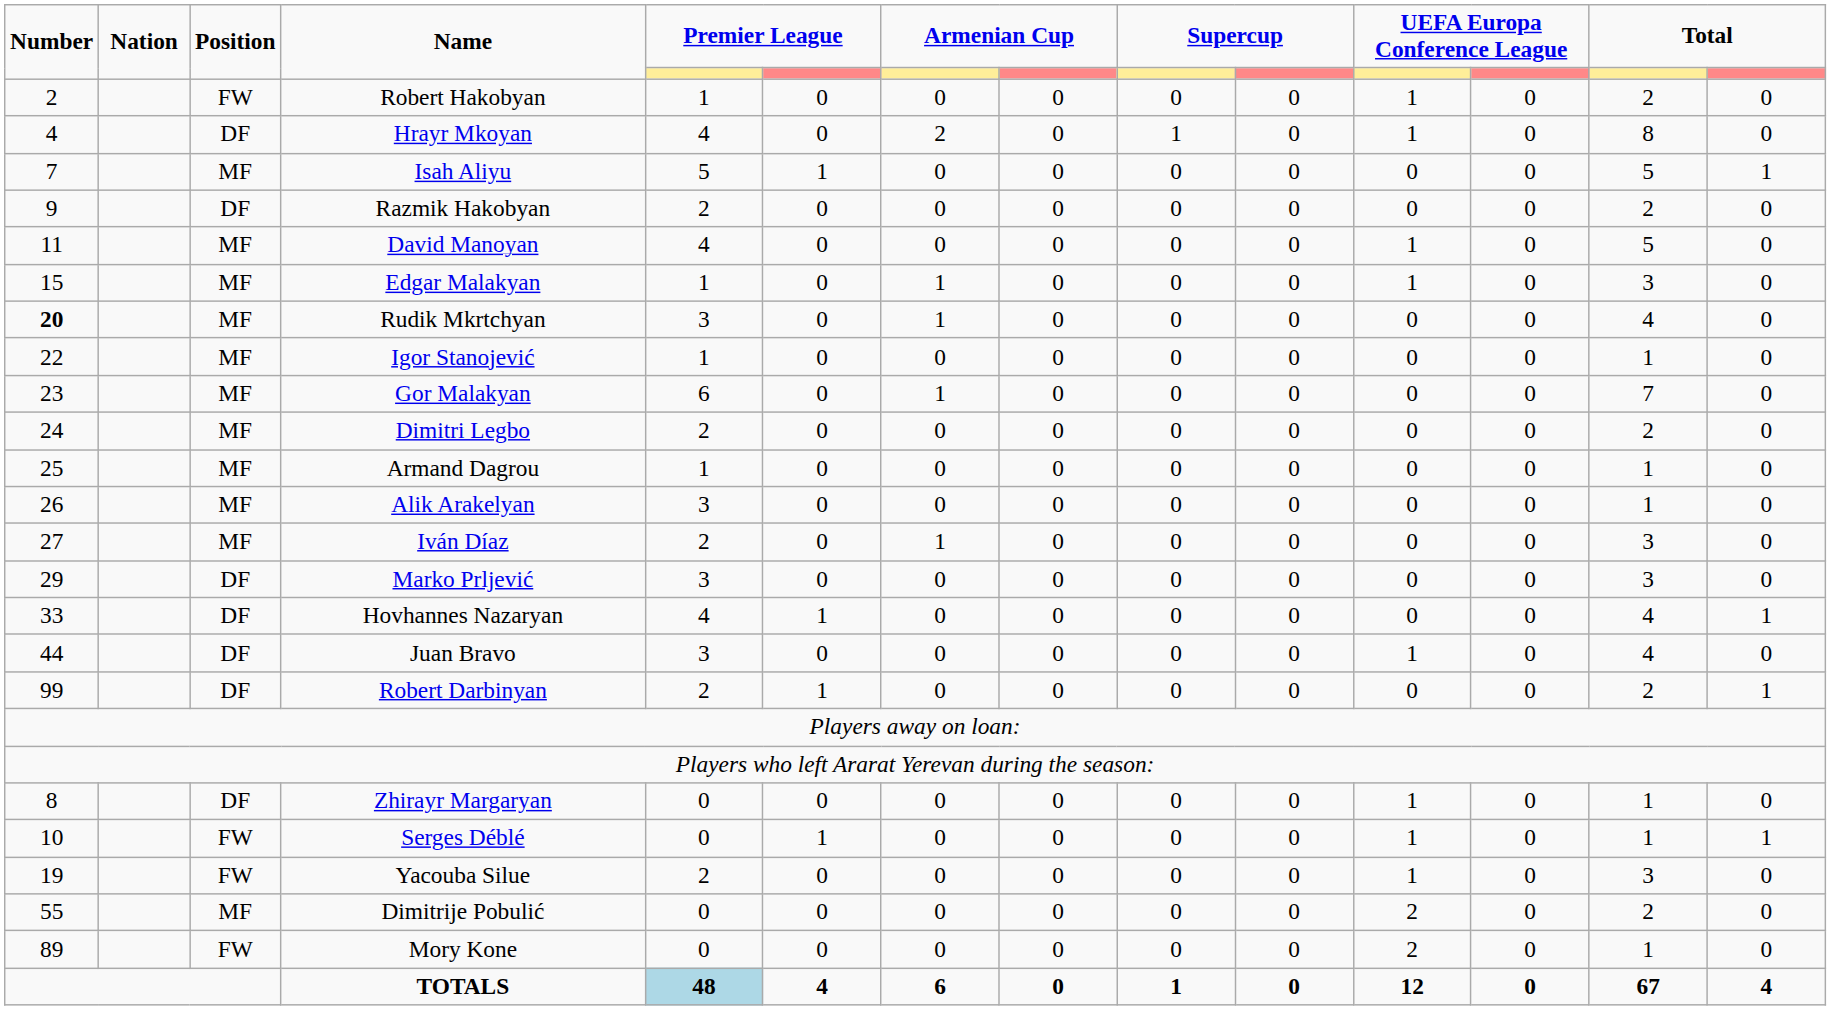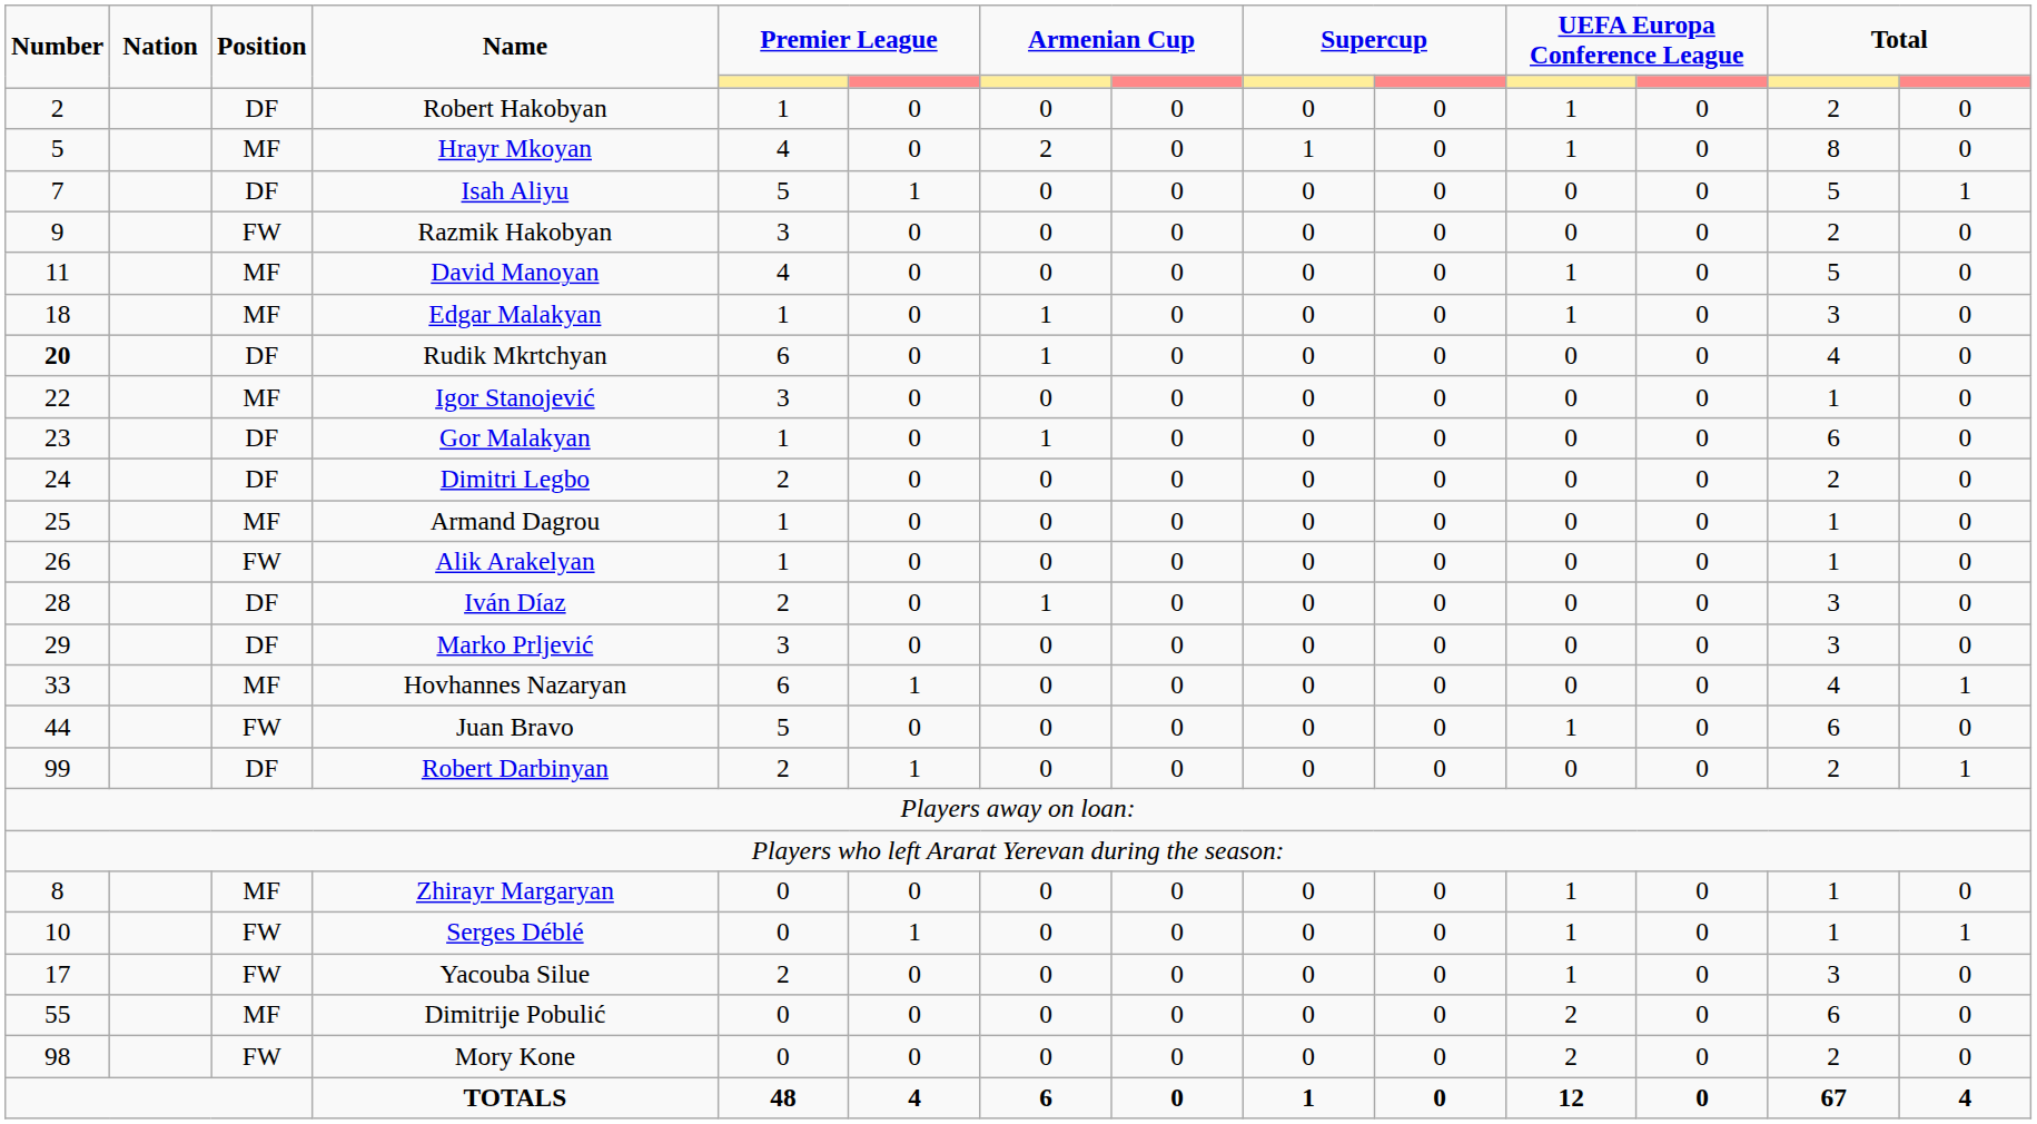 <table class="wikitable" style="text-align:center;">
 <tr>
 <td rowspan="2"  style="width:5%; text-align:center;"><strong>Number</strong></td>
 <td rowspan="2"  style="width:5%; text-align:center;"><strong>Nation</strong></td>
 <td rowspan="2"  style="width:5%; text-align:center;"><strong>Position</strong></td>
 <td rowspan="2"  style="width:20%; text-align:center;"><strong>Name</strong></td>
 <td colspan="2" style="text-align:center;"><strong><a href='#'>Premier League</a></strong></td>
 <td colspan="2" style="text-align:center;"><strong><a href='#'>Armenian Cup</a></strong></td>
 <td colspan="2" style="text-align:center;"><strong><a href='#'>Supercup</a></strong></td>
 <td colspan="2" style="text-align:center;"><strong><a href='#'>UEFA Europa Conference League</a></strong></td>
 <td colspan="2" style="text-align:center;"><strong>Total</strong></td>
 </tr>
 <tr>
 <th style="width:60px; background:#fe9;"></th>
 <th style="width:60px; background:#ff8888;"></th>
 <th style="width:60px; background:#fe9;"></th>
 <th style="width:60px; background:#ff8888;"></th>
 <th style="width:60px; background:#fe9;"></th>
 <th style="width:60px; background:#ff8888;"></th>
 <th style="width:60px; background:#fe9;"></th>
 <th style="width:60px; background:#ff8888;"></th>
 <th style="width:60px; background:#fe9;"></th>
 <th style="width:60px; background:#ff8888;"></th>
 </tr>
 <tr>
 <td>2</td>
 <td></td>
-<td>FW</td>
+<td>DF</td>
 <td>Robert Hakobyan</td>
 <td>1</td>
 <td>0</td>
 <td>0</td>
 <td>0</td>
 <td>0</td>
 <td>0</td>
 <td>1</td>
 <td>0</td>
 <td>2</td>
 <td>0</td>
 </tr>
 <tr>
-<td>4</td>
+<td>5</td>
 <td></td>
-<td>DF</td>
+<td>MF</td>
 <td><a href='#'>Hrayr Mkoyan</a></td>
 <td>4</td>
 <td>0</td>
 <td>2</td>
 <td>0</td>
 <td>1</td>
 <td>0</td>
 <td>1</td>
 <td>0</td>
 <td>8</td>
 <td>0</td>
 </tr>
 <tr>
 <td>7</td>
 <td></td>
-<td>MF</td>
+<td>DF</td>
 <td><a href='#'>Isah Aliyu</a></td>
 <td>5</td>
 <td>1</td>
 <td>0</td>
 <td>0</td>
 <td>0</td>
 <td>0</td>
 <td>0</td>
 <td>0</td>
 <td>5</td>
 <td>1</td>
 </tr>
 <tr>
 <td>9</td>
 <td></td>
-<td>DF</td>
+<td>FW</td>
 <td>Razmik Hakobyan</td>
-<td>2</td>
+<td>3</td>
 <td>0</td>
 <td>0</td>
 <td>0</td>
 <td>0</td>
 <td>0</td>
 <td>0</td>
 <td>0</td>
 <td>2</td>
 <td>0</td>
 </tr>
 <tr>
 <td>11</td>
 <td></td>
 <td>MF</td>
 <td><a href='#'>David Manoyan</a></td>
 <td>4</td>
 <td>0</td>
 <td>0</td>
 <td>0</td>
 <td>0</td>
 <td>0</td>
 <td>1</td>
 <td>0</td>
 <td>5</td>
 <td>0</td>
 </tr>
 <tr>
-<td>15</td>
+<td>18</td>
 <td></td>
 <td>MF</td>
 <td><a href='#'>Edgar Malakyan</a></td>
 <td>1</td>
 <td>0</td>
 <td>1</td>
 <td>0</td>
 <td>0</td>
 <td>0</td>
 <td>1</td>
 <td>0</td>
 <td>3</td>
 <td>0</td>
 </tr>
 <tr>
 <td><strong>20</strong></td>
 <td></td>
-<td>MF</td>
+<td>DF</td>
 <td>Rudik Mkrtchyan</td>
-<td>3</td>
+<td>6</td>
 <td>0</td>
 <td>1</td>
 <td>0</td>
 <td>0</td>
 <td>0</td>
 <td>0</td>
 <td>0</td>
 <td>4</td>
 <td>0</td>
 </tr>
 <tr>
 <td>22</td>
 <td></td>
 <td>MF</td>
 <td><a href='#'>Igor Stanojević</a></td>
-<td>1</td>
+<td>3</td>
 <td>0</td>
 <td>0</td>
 <td>0</td>
 <td>0</td>
 <td>0</td>
 <td>0</td>
 <td>0</td>
 <td>1</td>
 <td>0</td>
 </tr>
 <tr>
 <td>23</td>
 <td></td>
-<td>MF</td>
+<td>DF</td>
 <td><a href='#'>Gor Malakyan</a></td>
-<td>6</td>
+<td>1</td>
 <td>0</td>
 <td>1</td>
 <td>0</td>
 <td>0</td>
 <td>0</td>
 <td>0</td>
 <td>0</td>
-<td>7</td>
+<td>6</td>
 <td>0</td>
 </tr>
 <tr>
 <td>24</td>
 <td></td>
-<td>MF</td>
+<td>DF</td>
 <td><a href='#'>Dimitri Legbo</a></td>
 <td>2</td>
 <td>0</td>
 <td>0</td>
 <td>0</td>
 <td>0</td>
 <td>0</td>
 <td>0</td>
 <td>0</td>
 <td>2</td>
 <td>0</td>
 </tr>
 <tr>
 <td>25</td>
 <td></td>
 <td>MF</td>
 <td>Armand Dagrou</td>
 <td>1</td>
 <td>0</td>
 <td>0</td>
 <td>0</td>
 <td>0</td>
 <td>0</td>
 <td>0</td>
 <td>0</td>
 <td>1</td>
 <td>0</td>
 </tr>
 <tr>
 <td>26</td>
 <td></td>
-<td>MF</td>
+<td>FW</td>
 <td><a href='#'>Alik Arakelyan</a></td>
-<td>3</td>
+<td>1</td>
 <td>0</td>
 <td>0</td>
 <td>0</td>
 <td>0</td>
 <td>0</td>
 <td>0</td>
 <td>0</td>
 <td>1</td>
 <td>0</td>
 </tr>
 <tr>
-<td>27</td>
+<td>28</td>
 <td></td>
-<td>MF</td>
+<td>DF</td>
 <td><a href='#'>Iván Díaz</a></td>
 <td>2</td>
 <td>0</td>
 <td>1</td>
 <td>0</td>
 <td>0</td>
 <td>0</td>
 <td>0</td>
 <td>0</td>
 <td>3</td>
 <td>0</td>
 </tr>
 <tr>
 <td>29</td>
 <td></td>
 <td>DF</td>
 <td><a href='#'>Marko Prljević</a></td>
 <td>3</td>
 <td>0</td>
 <td>0</td>
 <td>0</td>
 <td>0</td>
 <td>0</td>
 <td>0</td>
 <td>0</td>
 <td>3</td>
 <td>0</td>
 </tr>
 <tr>
 <td>33</td>
 <td></td>
-<td>DF</td>
+<td>MF</td>
 <td>Hovhannes Nazaryan</td>
-<td>4</td>
+<td>6</td>
 <td>1</td>
 <td>0</td>
 <td>0</td>
 <td>0</td>
 <td>0</td>
 <td>0</td>
 <td>0</td>
 <td>4</td>
 <td>1</td>
 </tr>
 <tr>
 <td>44</td>
 <td></td>
-<td>DF</td>
+<td>FW</td>
 <td>Juan Bravo</td>
-<td>3</td>
+<td>5</td>
 <td>0</td>
 <td>0</td>
 <td>0</td>
 <td>0</td>
 <td>0</td>
 <td>1</td>
 <td>0</td>
-<td>4</td>
+<td>6</td>
 <td>0</td>
 </tr>
 <tr>
 <td>99</td>
 <td></td>
 <td>DF</td>
 <td><a href='#'>Robert Darbinyan</a></td>
 <td>2</td>
 <td>1</td>
 <td>0</td>
 <td>0</td>
 <td>0</td>
 <td>0</td>
 <td>0</td>
 <td>0</td>
 <td>2</td>
 <td>1</td>
 </tr>
 <tr>
 <td colspan="14"><em>Players away on loan:</em></td>
 </tr>
 <tr>
 <td colspan="14"><em>Players who left Ararat Yerevan during the season:</em></td>
 </tr>
 <tr>
 <td>8</td>
 <td></td>
-<td>DF</td>
+<td>MF</td>
 <td><a href='#'>Zhirayr Margaryan</a></td>
 <td>0</td>
 <td>0</td>
 <td>0</td>
 <td>0</td>
 <td>0</td>
 <td>0</td>
 <td>1</td>
 <td>0</td>
 <td>1</td>
 <td>0</td>
 </tr>
 <tr>
 <td>10</td>
 <td></td>
 <td>FW</td>
 <td><a href='#'>Serges Déblé</a></td>
 <td>0</td>
 <td>1</td>
 <td>0</td>
 <td>0</td>
 <td>0</td>
 <td>0</td>
 <td>1</td>
 <td>0</td>
 <td>1</td>
 <td>1</td>
 </tr>
 <tr>
-<td>19</td>
+<td>17</td>
 <td></td>
 <td>FW</td>
 <td>Yacouba Silue</td>
 <td>2</td>
 <td>0</td>
 <td>0</td>
 <td>0</td>
 <td>0</td>
 <td>0</td>
 <td>1</td>
 <td>0</td>
 <td>3</td>
 <td>0</td>
 </tr>
 <tr>
 <td>55</td>
 <td></td>
 <td>MF</td>
 <td>Dimitrije Pobulić</td>
 <td>0</td>
 <td>0</td>
 <td>0</td>
 <td>0</td>
 <td>0</td>
 <td>0</td>
 <td>2</td>
 <td>0</td>
-<td>2</td>
+<td>6</td>
 <td>0</td>
 </tr>
 <tr>
-<td>89</td>
+<td>98</td>
 <td></td>
 <td>FW</td>
 <td>Mory Kone</td>
 <td>0</td>
 <td>0</td>
 <td>0</td>
 <td>0</td>
 <td>0</td>
 <td>0</td>
 <td>2</td>
 <td>0</td>
-<td>1</td>
+<td>2</td>
 <td>0</td>
 </tr>
 <tr>
 <td colspan="3"></td>
 <td><strong>TOTALS</strong></td>
-<td style="background: lightblue;"><strong>48</strong></td>
+<td><strong>48</strong></td>
 <td><strong>4</strong></td>
 <td><strong>6</strong></td>
 <td><strong>0</strong></td>
 <td><strong>1</strong></td>
 <td><strong>0</strong></td>
 <td><strong>12</strong></td>
 <td><strong>0</strong></td>
 <td><strong>67</strong></td>
 <td><strong>4</strong></td>
 </tr>
 </table>
